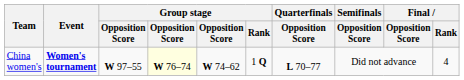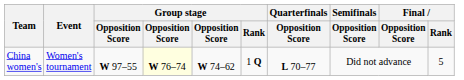 <table class="wikitable" style="font-size:90%">
 <tr>
 <th rowspan=2>Team</th>
 <th rowspan=2>Event</th>
 <th colspan=4>Group stage</th>
 <th>Quarterfinals</th>
 <th>Semifinals</th>
 <th colspan=2>Final / </th>
 </tr>
 <tr style="font-size:95%">
 <th>Opposition<br>Score</th>
 <th>Opposition<br>Score</th>
 <th>Opposition<br>Score</th>
 <th>Rank</th>
 <th>Opposition<br>Score</th>
 <th>Opposition<br>Score</th>
 <th>Opposition<br>Score</th>
 <th>Rank</th>
 </tr>
 <tr align=center>
 <td align=left><a href='#'>China women's</a></td>
-<td align=left><strong><a href='#'>Women's tournament</a></strong></td>
+<td align=left><a href='#'>Women's tournament</a></td>
 <td><br><strong>W</strong> 97–55</td>
 <td style="background: lightyellow;"><br><strong>W</strong> 76–74</td>
 <td><br><strong>W</strong> 74–62</td>
 <td>1 <strong>Q</strong></td>
 <td><br><strong>L</strong> 70–77</td>
 <td colspan=2>Did not advance</td>
-<td>4</td>
+<td>5</td>
 </tr>
 </table>
